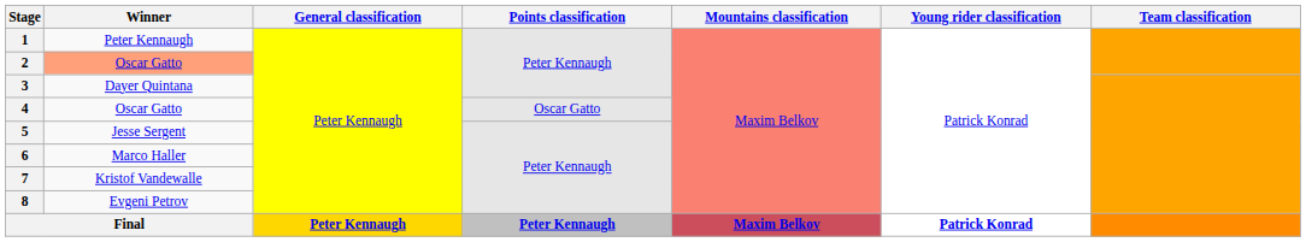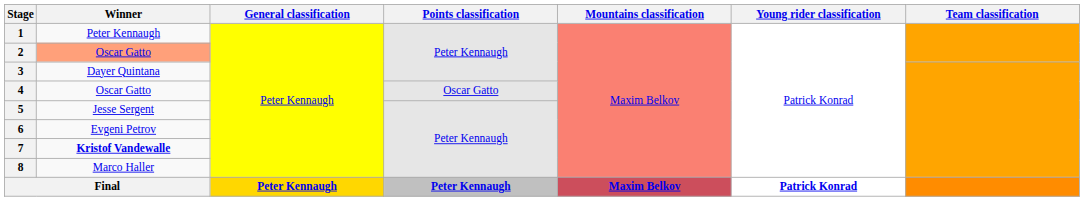 <table class="wikitable" style="text-align: center; font-size:smaller;">
 <tr>
 <th style="width:1%;">Stage</th>
 <th style="width:16.5%;">Winner</th>
 <th style="width:16.5%;"><a href='#'>General classification</a><br></th>
 <th style="width:16.5%;"><a href='#'>Points classification</a><br></th>
 <th style="width:16.5%;"><a href='#'>Mountains classification</a><br></th>
 <th style="width:16.5%;"><a href='#'>Young rider classification</a><br></th>
 <th style="width:16.5%;"><a href='#'>Team classification</a><br></th>
 </tr>
 <tr>
 <th>1</th>
 <td><a href='#'>Peter Kennaugh</a></td>
 <td style="background:yellow;" rowspan=8><a href='#'>Peter Kennaugh</a></td>
 <td style="background:#e6e6e6;" rowspan=3><a href='#'>Peter Kennaugh</a></td>
 <td style="background:salmon;" rowspan=8><a href='#'>Maxim Belkov</a></td>
 <td style="background:white;" rowspan=8><a href='#'>Patrick Konrad</a></td>
 <td style="background:orange;" rowspan=2></td>
 </tr>
 <tr>
 <th>2</th>
 <td style="background: lightsalmon;"><a href='#'>Oscar Gatto</a></td>
 </tr>
 <tr>
 <th>3</th>
 <td><a href='#'>Dayer Quintana</a></td>
 <td style="background:orange;" rowspan=6></td>
 </tr>
 <tr>
 <th>4</th>
 <td><a href='#'>Oscar Gatto</a></td>
 <td style="background:#e6e6e6;"><a href='#'>Oscar Gatto</a></td>
 </tr>
 <tr>
 <th>5</th>
 <td><a href='#'>Jesse Sergent</a></td>
 <td style="background:#e6e6e6;" rowspan=4><a href='#'>Peter Kennaugh</a></td>
 </tr>
 <tr>
 <th>6</th>
-<td><a href='#'>Marco Haller</a></td>
+<td><a href='#'>Evgeni Petrov</a></td>
 </tr>
 <tr>
 <th>7</th>
-<td><a href='#'>Kristof Vandewalle</a></td>
+<td><strong><a href='#'>Kristof Vandewalle</a></strong></td>
 </tr>
 <tr>
 <th>8</th>
-<td><a href='#'>Evgeni Petrov</a></td>
+<td><a href='#'>Marco Haller</a></td>
 </tr>
 <tr>
 <th colspan=2>Final</th>
 <th style="background:gold;"><a href='#'>Peter Kennaugh</a></th>
 <th style="background:silver;"><a href='#'>Peter Kennaugh</a></th>
 <th style="background:#cc4e5c;"><a href='#'>Maxim Belkov</a></th>
 <th style="background:white;"><a href='#'>Patrick Konrad</a></th>
 <th style="background:darkorange;"></th>
 </tr>
 </table>
